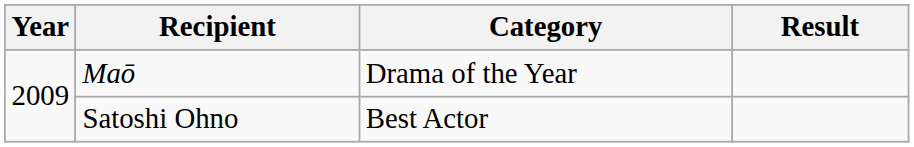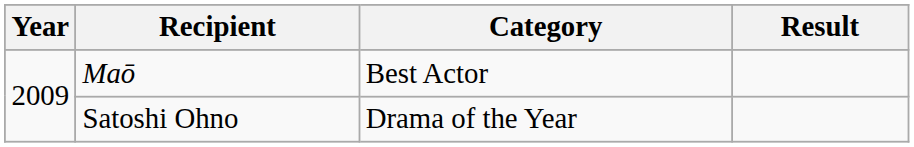 <table class="wikitable">
 <tr>
 <th>Year</th>
 <th width=150>Recipient</th>
 <th width=200>Category</th>
 <th width=90>Result</th>
 </tr>
 <tr>
 <td rowspan="2">2009</td>
 <td><em>Maō</em></td>
-<td>Drama of the Year</td>
+<td>Best Actor</td>
 <td></td>
 </tr>
 <tr>
 <td>Satoshi Ohno</td>
-<td>Best Actor</td>
+<td>Drama of the Year</td>
 <td></td>
 </tr>
 </table>
